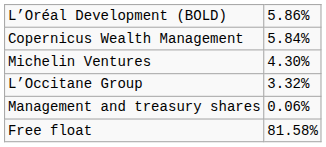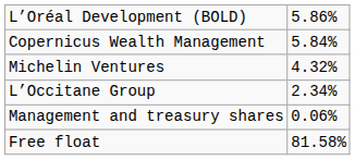 <table class="wikitable">
 <tr>
 <td>L’Oréal Development (BOLD)</td>
 <td>5.86%</td>
 </tr>
 <tr>
 <td>Copernicus Wealth Management</td>
 <td>5.84%</td>
 </tr>
 <tr>
 <td>Michelin Ventures</td>
-<td>4.30%</td>
+<td>4.32%</td>
 </tr>
 <tr>
 <td>L’Occitane Group</td>
-<td>3.32%</td>
+<td>2.34%</td>
 </tr>
 <tr>
 <td>Management and treasury shares</td>
 <td>0.06%</td>
 </tr>
 <tr>
 <td>Free float</td>
 <td>81.58%</td>
 </tr>
 </table>
